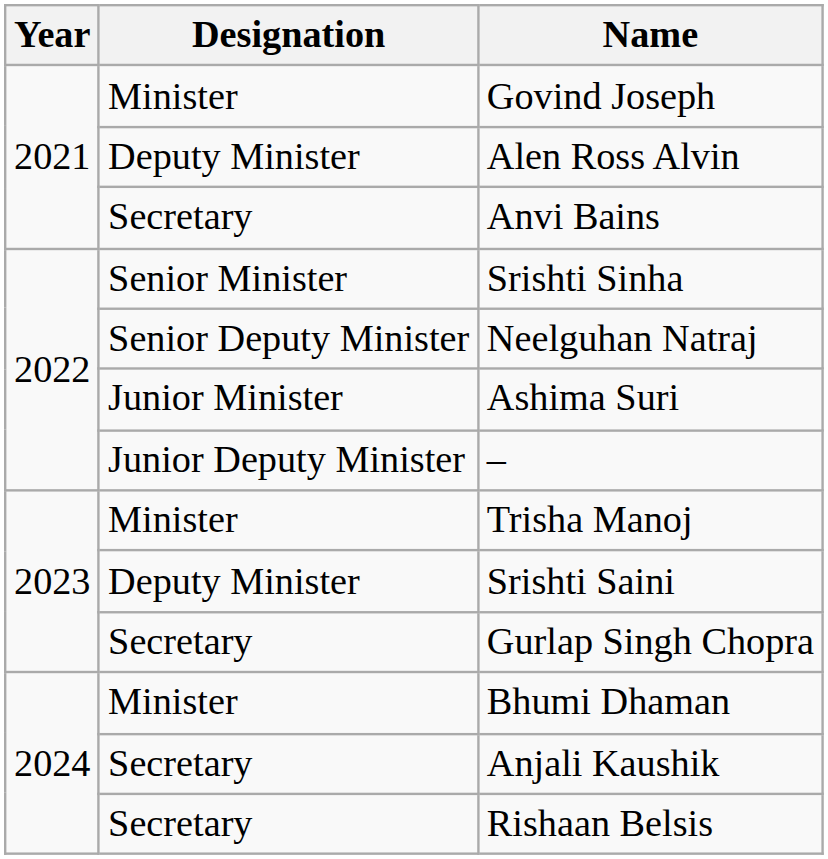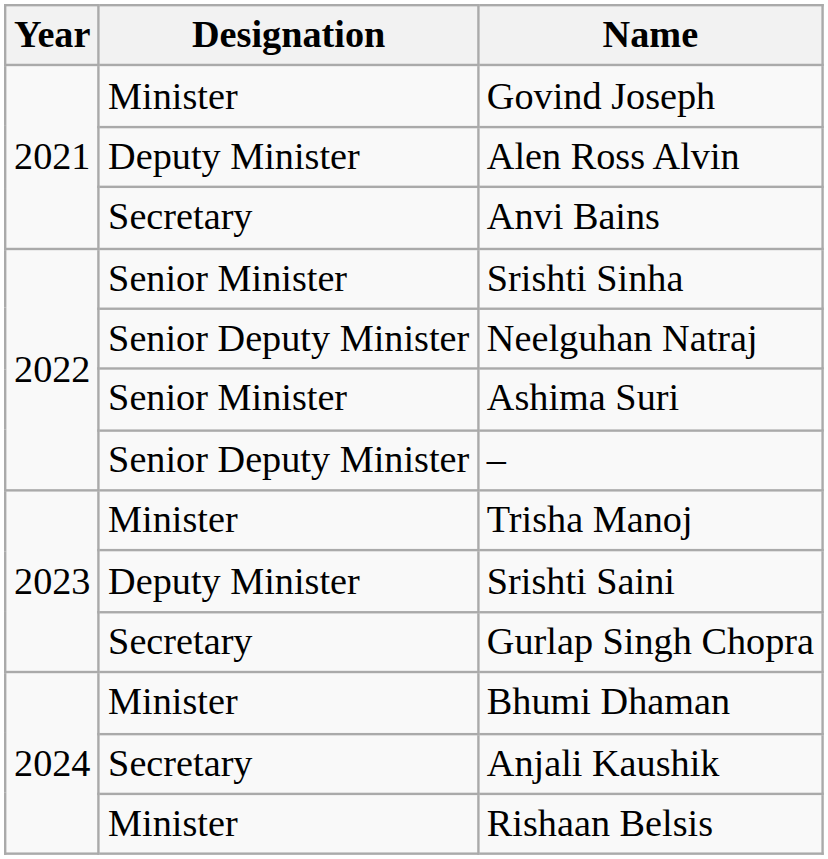 <table class="wikitable">
 <tr>
 <th>Year</th>
 <th>Designation</th>
 <th>Name</th>
 </tr>
 <tr>
 <td rowspan="3">2021</td>
 <td>Minister</td>
 <td>Govind Joseph</td>
 </tr>
 <tr>
 <td>Deputy Minister</td>
 <td>Alen Ross Alvin</td>
 </tr>
 <tr>
 <td>Secretary</td>
 <td>Anvi Bains</td>
 </tr>
 <tr>
 <td rowspan="4">2022</td>
 <td>Senior Minister</td>
 <td>Srishti Sinha</td>
 </tr>
 <tr>
 <td>Senior Deputy Minister</td>
 <td>Neelguhan Natraj</td>
 </tr>
 <tr>
-<td>Junior Minister</td>
+<td>Senior Minister</td>
 <td>Ashima Suri</td>
 </tr>
 <tr>
-<td>Junior Deputy Minister</td>
+<td>Senior Deputy Minister</td>
 <td>–</td>
 </tr>
 <tr>
 <td rowspan="3">2023</td>
 <td>Minister</td>
 <td>Trisha Manoj</td>
 </tr>
 <tr>
 <td>Deputy Minister</td>
 <td>Srishti Saini</td>
 </tr>
 <tr>
 <td>Secretary</td>
 <td>Gurlap Singh Chopra</td>
 </tr>
 <tr>
 <td rowspan="3">2024</td>
 <td>Minister</td>
 <td>Bhumi Dhaman</td>
 </tr>
 <tr>
 <td>Secretary</td>
 <td>Anjali Kaushik</td>
 </tr>
 <tr>
-<td>Secretary</td>
+<td>Minister</td>
 <td>Rishaan Belsis</td>
 </tr>
 </table>
